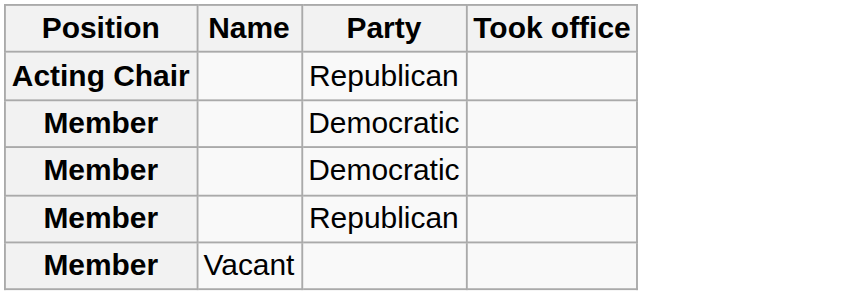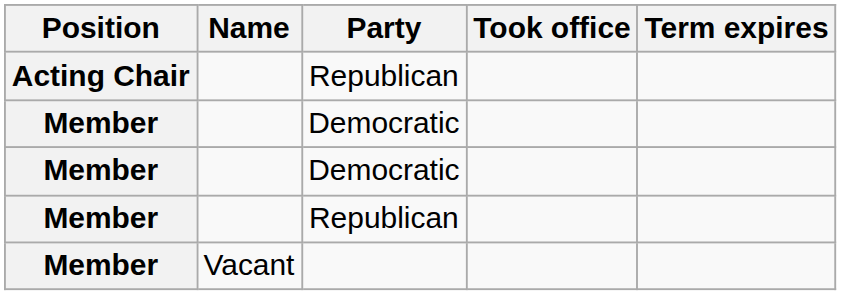 <table class="wikitable sortable" style="text-align:center">
 <tr>
 <th>Position</th>
 <th>Name</th>
 <th>Party</th>
 <th>Took office</th>
+<th>Term expires</th>
 </tr>
 <tr>
 <th>Acting Chair</th>
 <td></td>
 <td>Republican</td>
+<td></td>
 <td></td>
 </tr>
 <tr>
 <th>Member</th>
 <td></td>
 <td>Democratic</td>
 <td></td>
+<td></td>
 </tr>
 <tr>
 <th>Member</th>
 <td></td>
 <td>Democratic</td>
+<td></td>
 <td></td>
 </tr>
 <tr>
 <th>Member</th>
 <td></td>
 <td>Republican</td>
 <td></td>
+<td></td>
 </tr>
 <tr>
 <th>Member</th>
 <td>Vacant</td>
 <td></td>
 <td></td>
+<td></td>
 </tr>
 </table>
